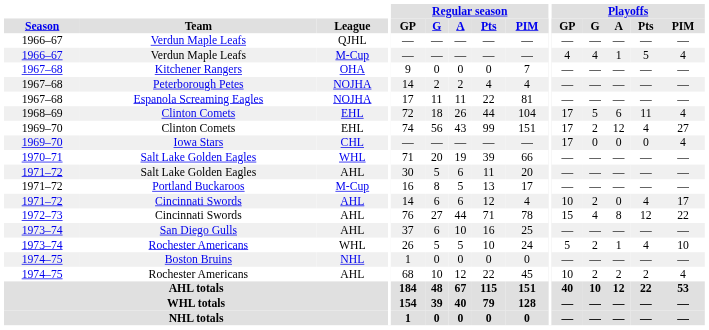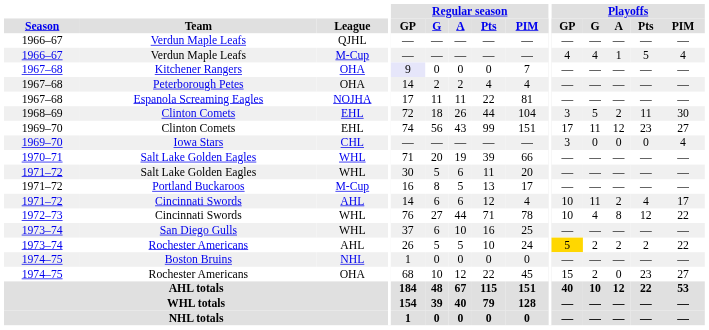 <table border="0" cellpadding="1" cellspacing="0" style="text-align:center; width:60em">
 <tr bgcolor="#e0e0e0">
 <th colspan="3" bgcolor="#ffffff"></th>
 <th rowspan="100" bgcolor="#ffffff"></th>
 <th colspan="5"><a href='#'>Regular season</a></th>
 <th rowspan="100" bgcolor="#ffffff"></th>
 <th colspan="5"><a href='#'>Playoffs</a></th>
 </tr>
 <tr bgcolor="#e0e0e0">
 <th><a href='#'>Season</a></th>
 <th>Team</th>
 <th>League</th>
 <th>GP</th>
 <th><a href='#'>G</a></th>
 <th><a href='#'>A</a></th>
 <th><a href='#'>Pts</a></th>
 <th><a href='#'>PIM</a></th>
 <th>GP</th>
 <th>G</th>
 <th>A</th>
 <th>Pts</th>
 <th>PIM</th>
 </tr>
 <tr>
 <td>1966–67</td>
 <td><a href='#'>Verdun Maple Leafs</a></td>
 <td>QJHL</td>
 <td>—</td>
 <td>—</td>
 <td>—</td>
 <td>—</td>
 <td>—</td>
 <td>—</td>
 <td>—</td>
 <td>—</td>
 <td>—</td>
 <td>—</td>
 </tr>
 <tr bgcolor="#f0f0f0">
 <td><a href='#'>1966–67</a></td>
 <td>Verdun Maple Leafs</td>
 <td><a href='#'>M-Cup</a></td>
 <td>—</td>
 <td>—</td>
 <td>—</td>
 <td>—</td>
 <td>—</td>
 <td>4</td>
 <td>4</td>
 <td>1</td>
 <td>5</td>
 <td>4</td>
 </tr>
 <tr>
 <td><a href='#'>1967–68</a></td>
 <td><a href='#'>Kitchener Rangers</a></td>
 <td><a href='#'>OHA</a></td>
-<td>9</td>
+<td style="background: lavender;">9</td>
 <td>0</td>
 <td>0</td>
 <td>0</td>
 <td>7</td>
 <td>—</td>
 <td>—</td>
 <td>—</td>
 <td>—</td>
 <td>—</td>
 </tr>
 <tr bgcolor="#f0f0f0">
 <td>1967–68</td>
 <td><a href='#'>Peterborough Petes</a></td>
-<td><a href='#'>NOJHA</a></td>
+<td>OHA</td>
 <td>14</td>
 <td>2</td>
 <td>2</td>
 <td>4</td>
 <td>4</td>
 <td>—</td>
 <td>—</td>
 <td>—</td>
 <td>—</td>
 <td>—</td>
 </tr>
 <tr>
 <td>1967–68</td>
 <td><a href='#'>Espanola Screaming Eagles</a></td>
 <td><a href='#'>NOJHA</a></td>
 <td>17</td>
 <td>11</td>
 <td>11</td>
 <td>22</td>
 <td>81</td>
 <td>—</td>
 <td>—</td>
 <td>—</td>
 <td>—</td>
 <td>—</td>
 </tr>
 <tr bgcolor="#f0f0f0">
 <td>1968–69</td>
 <td><a href='#'>Clinton Comets</a></td>
 <td><a href='#'>EHL</a></td>
 <td>72</td>
 <td>18</td>
 <td>26</td>
 <td>44</td>
 <td>104</td>
-<td>17</td>
+<td>3</td>
 <td>5</td>
-<td>6</td>
+<td>2</td>
 <td>11</td>
-<td>4</td>
+<td>30</td>
 </tr>
 <tr>
 <td>1969–70</td>
 <td>Clinton Comets</td>
 <td>EHL</td>
 <td>74</td>
 <td>56</td>
 <td>43</td>
 <td>99</td>
 <td>151</td>
 <td>17</td>
-<td>2</td>
+<td>11</td>
 <td>12</td>
-<td>4</td>
+<td>23</td>
 <td>27</td>
 </tr>
 <tr bgcolor="#f0f0f0">
 <td><a href='#'>1969–70</a></td>
 <td><a href='#'>Iowa Stars</a></td>
 <td><a href='#'>CHL</a></td>
 <td>—</td>
 <td>—</td>
 <td>—</td>
 <td>—</td>
 <td>—</td>
-<td>17</td>
+<td>3</td>
 <td>0</td>
 <td>0</td>
 <td>0</td>
 <td>4</td>
 </tr>
 <tr>
 <td><a href='#'>1970–71</a></td>
 <td><a href='#'>Salt Lake Golden Eagles</a></td>
 <td><a href='#'>WHL</a></td>
 <td>71</td>
 <td>20</td>
 <td>19</td>
 <td>39</td>
 <td>66</td>
 <td>—</td>
 <td>—</td>
 <td>—</td>
 <td>—</td>
 <td>—</td>
 </tr>
 <tr bgcolor="#f0f0f0">
 <td><a href='#'>1971–72</a></td>
 <td>Salt Lake Golden Eagles</td>
-<td>AHL</td>
+<td>WHL</td>
 <td>30</td>
 <td>5</td>
 <td>6</td>
 <td>11</td>
 <td>20</td>
 <td>—</td>
 <td>—</td>
 <td>—</td>
 <td>—</td>
 <td>—</td>
 </tr>
 <tr>
 <td>1971–72</td>
 <td><a href='#'>Portland Buckaroos</a></td>
 <td><a href='#'>M-Cup</a></td>
 <td>16</td>
 <td>8</td>
 <td>5</td>
 <td>13</td>
 <td>17</td>
 <td>—</td>
 <td>—</td>
 <td>—</td>
 <td>—</td>
 <td>—</td>
 </tr>
 <tr bgcolor="#f0f0f0">
 <td><a href='#'>1971–72</a></td>
 <td><a href='#'>Cincinnati Swords</a></td>
 <td><a href='#'>AHL</a></td>
 <td>14</td>
 <td>6</td>
 <td>6</td>
 <td>12</td>
 <td>4</td>
 <td>10</td>
+<td>11</td>
 <td>2</td>
-<td>0</td>
 <td>4</td>
 <td>17</td>
 </tr>
 <tr>
 <td><a href='#'>1972–73</a></td>
 <td>Cincinnati Swords</td>
-<td>AHL</td>
+<td>WHL</td>
 <td>76</td>
 <td>27</td>
 <td>44</td>
 <td>71</td>
 <td>78</td>
-<td>15</td>
+<td>10</td>
 <td>4</td>
 <td>8</td>
 <td>12</td>
 <td>22</td>
 </tr>
 <tr bgcolor="#f0f0f0">
 <td><a href='#'>1973–74</a></td>
 <td><a href='#'>San Diego Gulls</a></td>
-<td>AHL</td>
+<td>WHL</td>
 <td>37</td>
 <td>6</td>
 <td>10</td>
 <td>16</td>
 <td>25</td>
 <td>—</td>
 <td>—</td>
 <td>—</td>
 <td>—</td>
 <td>—</td>
 </tr>
 <tr>
 <td><a href='#'>1973–74</a></td>
 <td><a href='#'>Rochester Americans</a></td>
-<td>WHL</td>
+<td>AHL</td>
 <td>26</td>
 <td>5</td>
 <td>5</td>
 <td>10</td>
 <td>24</td>
-<td>5</td>
+<td style="background: gold;">5</td>
 <td>2</td>
-<td>1</td>
-<td>4</td>
-<td>10</td>
+<td>2</td>
+<td>2</td>
+<td>22</td>
 </tr>
 <tr bgcolor="#f0f0f0">
 <td><a href='#'>1974–75</a></td>
 <td><a href='#'>Boston Bruins</a></td>
 <td><a href='#'>NHL</a></td>
 <td>1</td>
 <td>0</td>
 <td>0</td>
 <td>0</td>
 <td>0</td>
 <td>—</td>
 <td>—</td>
 <td>—</td>
 <td>—</td>
 <td>—</td>
 </tr>
 <tr>
 <td><a href='#'>1974–75</a></td>
 <td>Rochester Americans</td>
-<td>AHL</td>
+<td>OHA</td>
 <td>68</td>
 <td>10</td>
 <td>12</td>
 <td>22</td>
 <td>45</td>
-<td>10</td>
+<td>15</td>
 <td>2</td>
-<td>2</td>
-<td>2</td>
-<td>4</td>
+<td>0</td>
+<td>23</td>
+<td>27</td>
 </tr>
 <tr bgcolor="#e0e0e0">
 <th colspan="3">AHL totals</th>
 <th>184</th>
 <th>48</th>
 <th>67</th>
 <th>115</th>
 <th>151</th>
 <th>40</th>
 <th>10</th>
 <th>12</th>
 <th>22</th>
 <th>53</th>
 </tr>
 <tr bgcolor="#e0e0e0">
 <th colspan="3">WHL totals</th>
 <th>154</th>
 <th>39</th>
 <th>40</th>
 <th>79</th>
 <th>128</th>
 <th>—</th>
 <th>—</th>
 <th>—</th>
 <th>—</th>
 <th>—</th>
 </tr>
 <tr bgcolor="#e0e0e0">
 <th colspan="3">NHL totals</th>
 <th>1</th>
 <th>0</th>
 <th>0</th>
 <th>0</th>
 <th>0</th>
 <th>—</th>
 <th>—</th>
 <th>—</th>
 <th>—</th>
 <th>—</th>
 </tr>
 </table>
